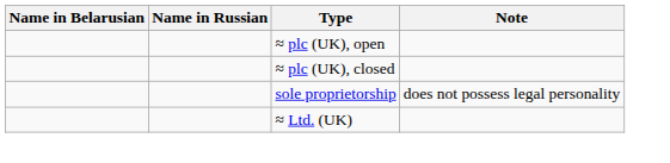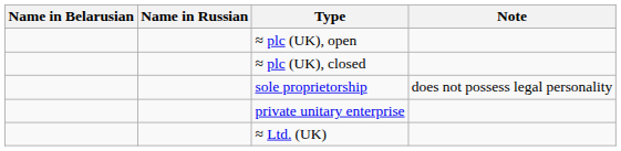 <table class="wikitable">
 <tr>
 <th>Name in Belarusian</th>
 <th>Name in Russian</th>
 <th>Type</th>
 <th>Note</th>
 </tr>
 <tr>
 <td></td>
 <td></td>
 <td>≈ <a href='#'>plc</a> (UK), open</td>
 <td></td>
 </tr>
 <tr>
 <td></td>
 <td></td>
 <td>≈ <a href='#'>plc</a> (UK), closed</td>
 <td></td>
 </tr>
 <tr>
 <td></td>
 <td></td>
 <td><a href='#'>sole proprietorship</a></td>
 <td>does not possess legal personality</td>
 </tr>
 <tr>
 <td></td>
 <td></td>
+<td><a href='#'>private unitary enterprise</a></td>
+<td></td>
+</tr>
+<tr>
+<td></td>
+<td></td>
 <td>≈ <a href='#'>Ltd.</a> (UK)</td>
 <td></td>
 </tr>
 </table>
